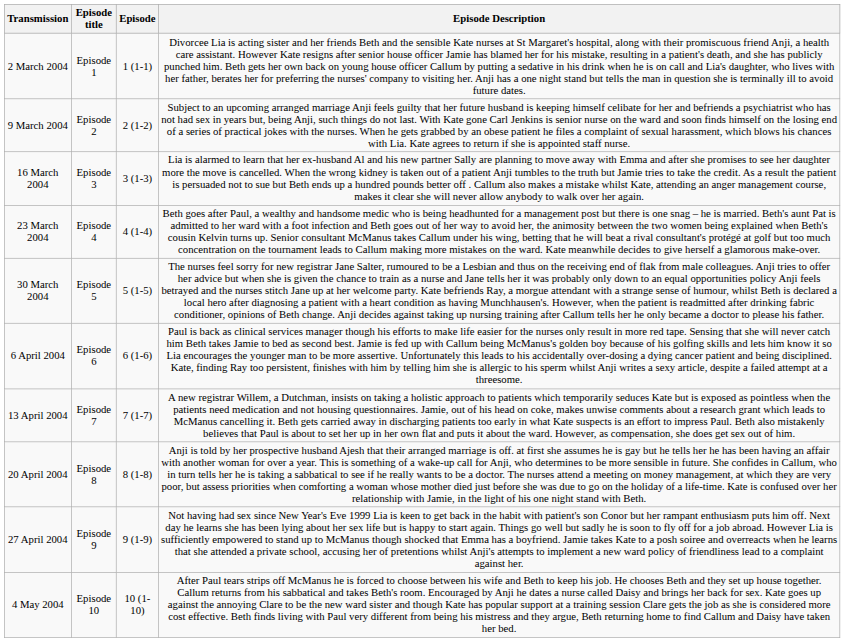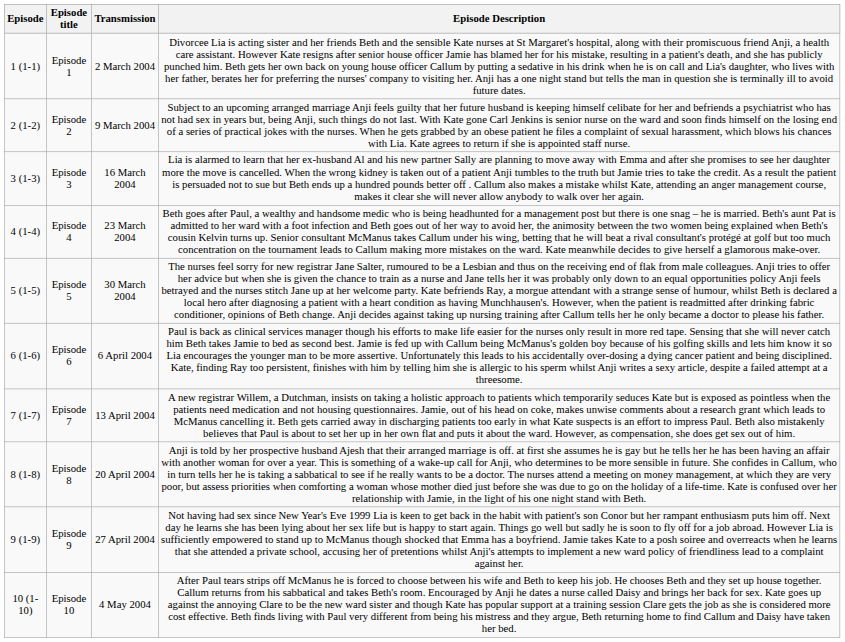 <table class="wikitable" style="text-align: center;">
 <tr bgcolor="#CCCCCC">
+<th>Episode</th>
+<th>Episode title</th>
 <th>Transmission</th>
-<th>Episode title</th>
-<th>Episode</th>
 <th>Episode Description</th>
 </tr>
 <tr>
+<td>1  (1-1)</td>
+<td>Episode 1</td>
 <td>2 March 2004</td>
-<td>Episode 1</td>
-<td>1  (1-1)</td>
 <td>Divorcee Lia is acting sister and her friends Beth and the sensible Kate nurses at St Margaret's hospital, along with their promiscuous friend Anji, a health care assistant. However Kate resigns after senior house officer Jamie has blamed her for his mistake, resulting in a patient's death, and she has publicly punched him. Beth gets her own back on young house officer Callum by putting a sedative in his drink when he is on call and Lia's daughter, who lives with her father, berates her for preferring the nurses' company to visiting her. Anji has a one night stand but tells the man in question she is terminally ill to avoid future dates.</td>
 </tr>
 <tr>
+<td>2  (1-2)</td>
+<td>Episode 2</td>
 <td>9 March 2004</td>
-<td>Episode 2</td>
-<td>2  (1-2)</td>
 <td>Subject to an upcoming arranged marriage Anji feels guilty that her future husband is keeping himself celibate for her and befriends a psychiatrist who has not had sex in years but, being Anji, such things do not last. With Kate gone Carl Jenkins is senior nurse on the ward and soon finds himself on the losing end of a series of practical jokes with the nurses. When he gets grabbed by an obese patient he files a complaint of sexual harassment, which blows his chances with Lia. Kate agrees to return if she is appointed staff nurse.</td>
 </tr>
 <tr>
+<td>3  (1-3)</td>
+<td>Episode 3</td>
 <td>16 March 2004</td>
-<td>Episode 3</td>
-<td>3  (1-3)</td>
 <td>Lia is alarmed to learn that her ex-husband Al and his new partner Sally are planning to move away with Emma and after she promises to see her daughter more the move is cancelled. When the wrong kidney is taken out of a patient Anji tumbles to the truth but Jamie tries to take the credit. As a result the patient is persuaded not to sue but Beth ends up a hundred pounds better off . Callum also makes a mistake whilst Kate, attending an anger management course, makes it clear she will never allow anybody to walk over her again.</td>
 </tr>
 <tr>
+<td>4  (1-4)</td>
+<td>Episode 4</td>
 <td>23 March 2004</td>
-<td>Episode 4</td>
-<td>4  (1-4)</td>
 <td>Beth goes after Paul, a wealthy and handsome medic who is being headhunted for a management post but there is one snag – he is married. Beth's aunt Pat is admitted to her ward with a foot infection and Beth goes out of her way to avoid her, the animosity between the two women being explained when Beth's cousin Kelvin turns up. Senior consultant McManus takes Callum under his wing, betting that he will beat a rival consultant's protégé at golf but too much concentration on the tournament leads to Callum making more mistakes on the ward. Kate meanwhile decides to give herself a glamorous make-over.</td>
 </tr>
 <tr>
+<td>5  (1-5)</td>
+<td>Episode 5</td>
 <td>30 March 2004</td>
-<td>Episode 5</td>
-<td>5  (1-5)</td>
 <td>The nurses feel sorry for new registrar Jane Salter, rumoured to be a Lesbian and thus on the receiving end of flak from male colleagues. Anji tries to offer her advice but when she is given the chance to train as a nurse and Jane tells her it was probably only down to an equal opportunities policy Anji feels betrayed and the nurses stitch Jane up at her welcome party. Kate befriends Ray, a morgue attendant with a strange sense of humour, whilst Beth is declared a local hero after diagnosing a patient with a heart condition as having Munchhausen's. However, when the patient is readmitted after drinking fabric conditioner, opinions of Beth change. Anji decides against taking up nursing training after Callum tells her he only became a doctor to please his father.</td>
 </tr>
 <tr>
+<td>6  (1-6)</td>
+<td>Episode 6</td>
 <td>6 April 2004</td>
-<td>Episode 6</td>
-<td>6  (1-6)</td>
 <td>Paul is back as clinical services manager though his efforts to make life easier for the nurses only result in more red tape. Sensing that she will never catch him Beth takes Jamie to bed as second best. Jamie is fed up with Callum being McManus's golden boy because of his golfing skills and lets him know it so Lia encourages the younger man to be more assertive. Unfortunately this leads to his accidentally over-dosing a dying cancer patient and being disciplined. Kate, finding Ray too persistent, finishes with him by telling him she is allergic to his sperm whilst Anji writes a sexy article, despite a failed attempt at a threesome.</td>
 </tr>
 <tr>
+<td>7  (1-7)</td>
+<td>Episode 7</td>
 <td>13 April 2004</td>
-<td>Episode 7</td>
-<td>7  (1-7)</td>
 <td>A new registrar Willem, a Dutchman, insists on taking a holistic approach to patients which temporarily seduces Kate but is exposed as pointless when the patients need medication and not housing questionnaires. Jamie, out of his head on coke, makes unwise comments about a research grant which leads to McManus cancelling it. Beth gets carried away in discharging patients too early in what Kate suspects is an effort to impress Paul. Beth also mistakenly believes that Paul is about to set her up in her own flat and puts it about the ward. However, as compensation, she does get sex out of him.</td>
 </tr>
 <tr>
+<td>8  (1-8)</td>
+<td>Episode 8</td>
 <td>20 April 2004</td>
-<td>Episode 8</td>
-<td>8  (1-8)</td>
 <td>Anji is told by her prospective husband Ajesh that their arranged marriage is off. at first she assumes he is gay but he tells her he has been having an affair with another woman for over a year. This is something of a wake-up call for Anji, who determines to be more sensible in future. She confides in Callum, who in turn tells her he is taking a sabbatical to see if he really wants to be a doctor. The nurses attend a meeting on money management, at which they are very poor, but assess priorities when comforting a woman whose mother died just before she was due to go on the holiday of a life-time. Kate is confused over her relationship with Jamie, in the light of his one night stand with Beth.</td>
 </tr>
 <tr>
+<td>9  (1-9)</td>
+<td>Episode 9</td>
 <td>27 April 2004</td>
-<td>Episode 9</td>
-<td>9  (1-9)</td>
 <td>Not having had sex since New Year's Eve 1999 Lia is keen to get back in the habit with patient's son Conor but her rampant enthusiasm puts him off. Next day he learns she has been lying about her sex life but is happy to start again. Things go well but sadly he is soon to fly off for a job abroad. However Lia is sufficiently empowered to stand up to McManus though shocked that Emma has a boyfriend. Jamie takes Kate to a posh soiree and overreacts when he learns that she attended a private school, accusing her of pretentions whilst Anji's attempts to implement a new ward policy of friendliness lead to a complaint against her.</td>
 </tr>
 <tr>
+<td>10  (1-10)</td>
+<td>Episode 10</td>
 <td>4 May 2004</td>
-<td>Episode 10</td>
-<td>10  (1-10)</td>
 <td>After Paul tears strips off McManus he is forced to choose between his wife and Beth to keep his job. He chooses Beth and they set up house together. Callum returns from his sabbatical and takes Beth's room. Encouraged by Anji he dates a nurse called Daisy and brings her back for sex. Kate goes up against the annoying Clare to be the new ward sister and though Kate has popular support at a training session Clare gets the job as she is considered more cost effective. Beth finds living with Paul very different from being his mistress and they argue, Beth returning home to find Callum and Daisy have taken her bed.</td>
 </tr>
 </table>
